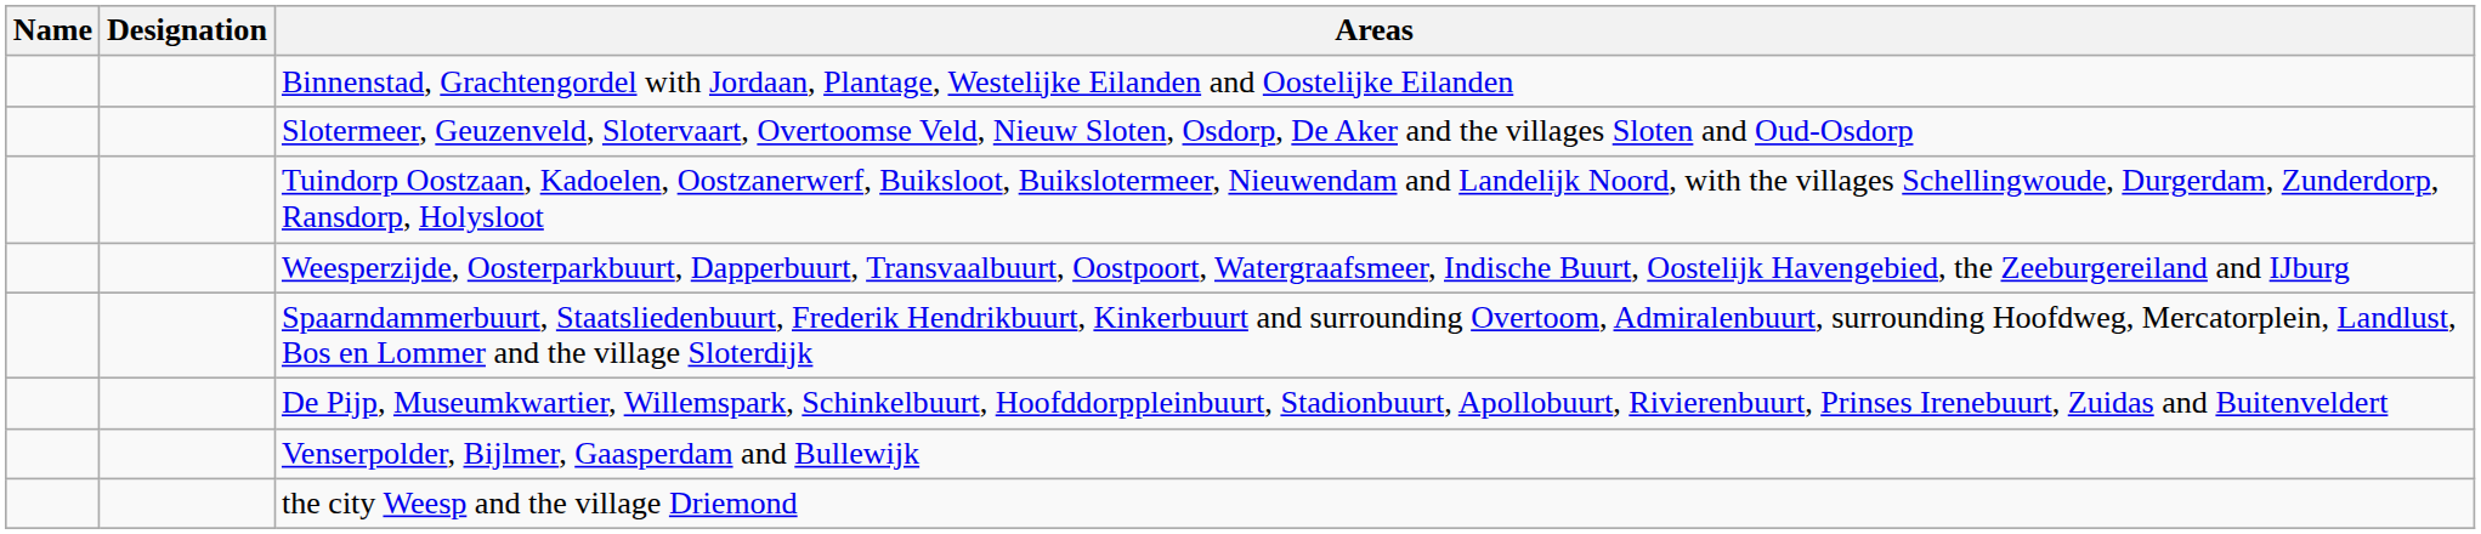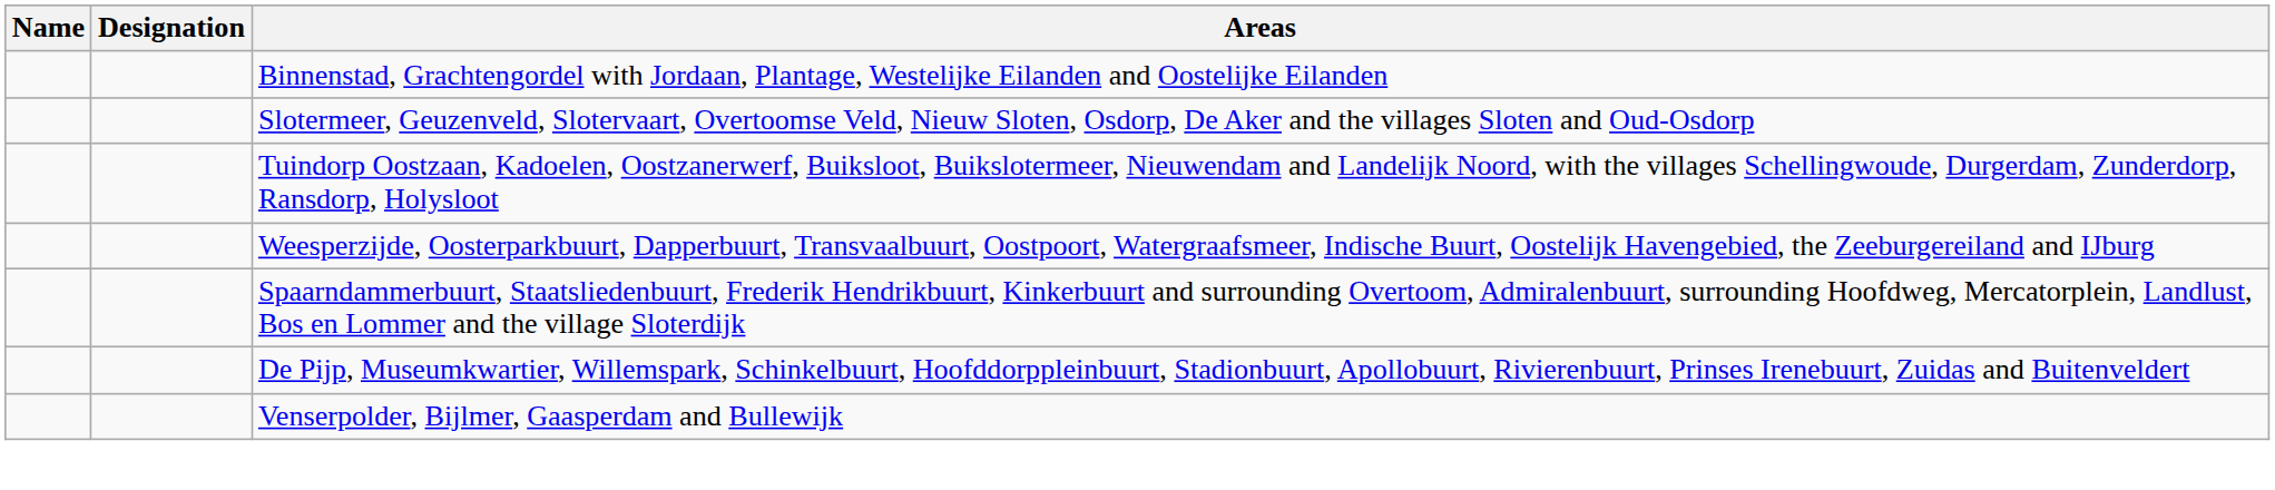 <table class="wikitable sortable">
 <tr>
 <th>Name</th>
 <th>Designation</th>
 <th class="unsortable">Areas</th>
 </tr>
 <tr>
 <td></td>
 <td></td>
 <td><a href='#'>Binnenstad</a>, <a href='#'>Grachtengordel</a> with <a href='#'>Jordaan</a>, <a href='#'>Plantage</a>, <a href='#'>Westelijke Eilanden</a> and <a href='#'>Oostelijke Eilanden</a></td>
 </tr>
 <tr>
 <td></td>
 <td></td>
 <td><a href='#'>Slotermeer</a>, <a href='#'>Geuzenveld</a>, <a href='#'>Slotervaart</a>, <a href='#'>Overtoomse Veld</a>, <a href='#'>Nieuw Sloten</a>, <a href='#'>Osdorp</a>, <a href='#'>De Aker</a> and the villages <a href='#'>Sloten</a> and <a href='#'>Oud-Osdorp</a></td>
 </tr>
 <tr>
 <td></td>
 <td></td>
 <td><a href='#'>Tuindorp Oostzaan</a>, <a href='#'>Kadoelen</a>, <a href='#'>Oostzanerwerf</a>, <a href='#'>Buiksloot</a>, <a href='#'>Buikslotermeer</a>, <a href='#'>Nieuwendam</a> and <a href='#'>Landelijk Noord</a>, with the villages <a href='#'>Schellingwoude</a>, <a href='#'>Durgerdam</a>, <a href='#'>Zunderdorp</a>, <a href='#'>Ransdorp</a>, <a href='#'>Holysloot</a></td>
 </tr>
 <tr>
 <td></td>
 <td></td>
 <td><a href='#'>Weesperzijde</a>, <a href='#'>Oosterparkbuurt</a>, <a href='#'>Dapperbuurt</a>, <a href='#'>Transvaalbuurt</a>, <a href='#'>Oostpoort</a>, <a href='#'>Watergraafsmeer</a>, <a href='#'>Indische Buurt</a>, <a href='#'>Oostelijk Havengebied</a>, the <a href='#'>Zeeburgereiland</a> and <a href='#'>IJburg</a></td>
 </tr>
 <tr>
 <td></td>
 <td></td>
 <td><a href='#'>Spaarndammerbuurt</a>, <a href='#'>Staatsliedenbuurt</a>, <a href='#'>Frederik Hendrikbuurt</a>, <a href='#'>Kinkerbuurt</a> and surrounding <a href='#'>Overtoom</a>, <a href='#'>Admiralenbuurt</a>, surrounding Hoofdweg, Mercatorplein, <a href='#'>Landlust</a>, <a href='#'>Bos en Lommer</a> and the village <a href='#'>Sloterdijk</a></td>
 </tr>
 <tr>
 <td></td>
 <td></td>
 <td><a href='#'>De Pijp</a>, <a href='#'>Museumkwartier</a>, <a href='#'>Willemspark</a>, <a href='#'>Schinkelbuurt</a>, <a href='#'>Hoofddorppleinbuurt</a>, <a href='#'>Stadionbuurt</a>, <a href='#'>Apollobuurt</a>, <a href='#'>Rivierenbuurt</a>, <a href='#'>Prinses Irenebuurt</a>, <a href='#'>Zuidas</a> and <a href='#'>Buitenveldert</a></td>
 </tr>
 <tr>
 <td></td>
 <td></td>
 <td><a href='#'>Venserpolder</a>, <a href='#'>Bijlmer</a>, <a href='#'>Gaasperdam</a> and <a href='#'>Bullewijk</a></td>
 </tr>
-<tr>
-<td></td>
-<td></td>
-<td>the city <a href='#'>Weesp</a> and the village <a href='#'>Driemond</a></td>
-</tr>
 </table>
